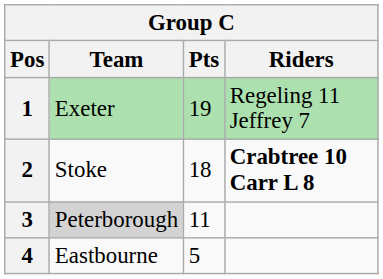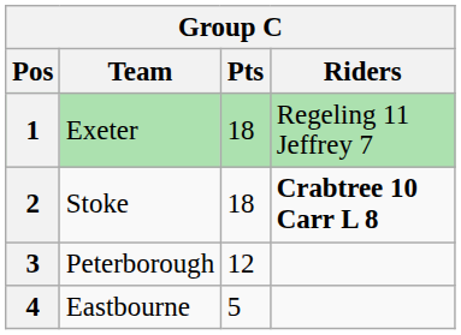 <table class="wikitable">
 <tr>
 <th colspan="4">Group C</th>
 </tr>
 <tr>
 <th width=20>Pos</th>
 <th width=80>Team</th>
 <th width=20>Pts</th>
 <th width=100>Riders</th>
 </tr>
 <tr style="background:#ACE1AF;">
 <th>1</th>
 <td>Exeter</td>
-<td>19</td>
+<td>18</td>
 <td>Regeling 11<br>Jeffrey 7</td>
 </tr>
 <tr>
 <th>2</th>
 <td>Stoke</td>
 <td>18</td>
 <td><strong>Crabtree 10<br>Carr L 8</strong></td>
 </tr>
 <tr>
 <th>3</th>
-<td style="background: lightgrey;">Peterborough</td>
-<td>11</td>
+<td>Peterborough</td>
+<td>12</td>
 <td></td>
 </tr>
 <tr>
 <th>4</th>
 <td>Eastbourne</td>
 <td>5</td>
 <td></td>
 </tr>
 </table>
